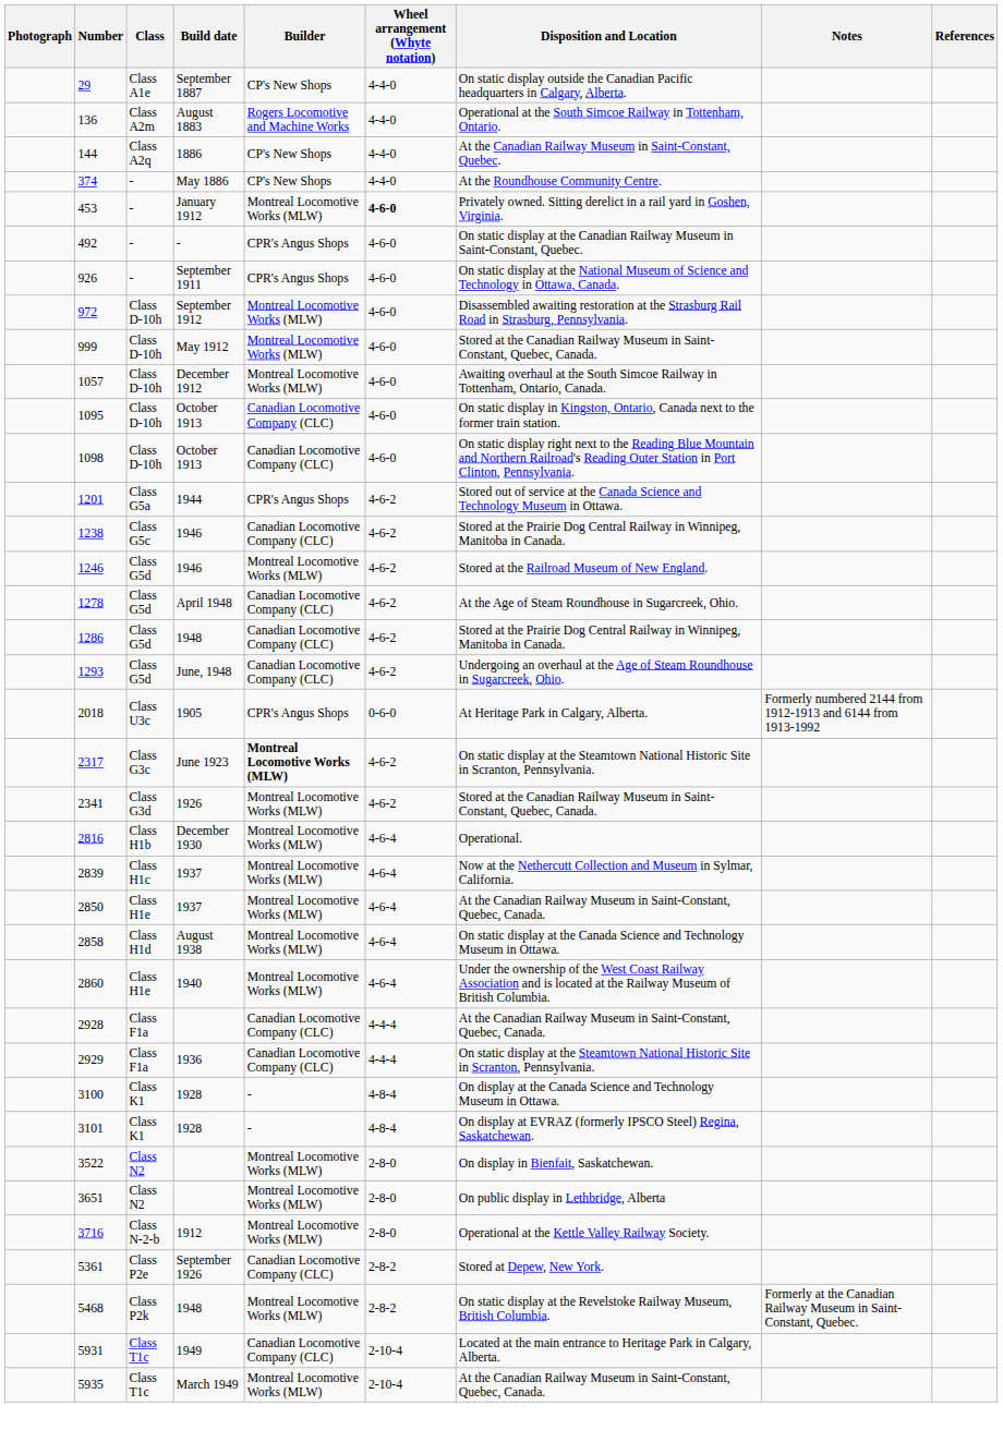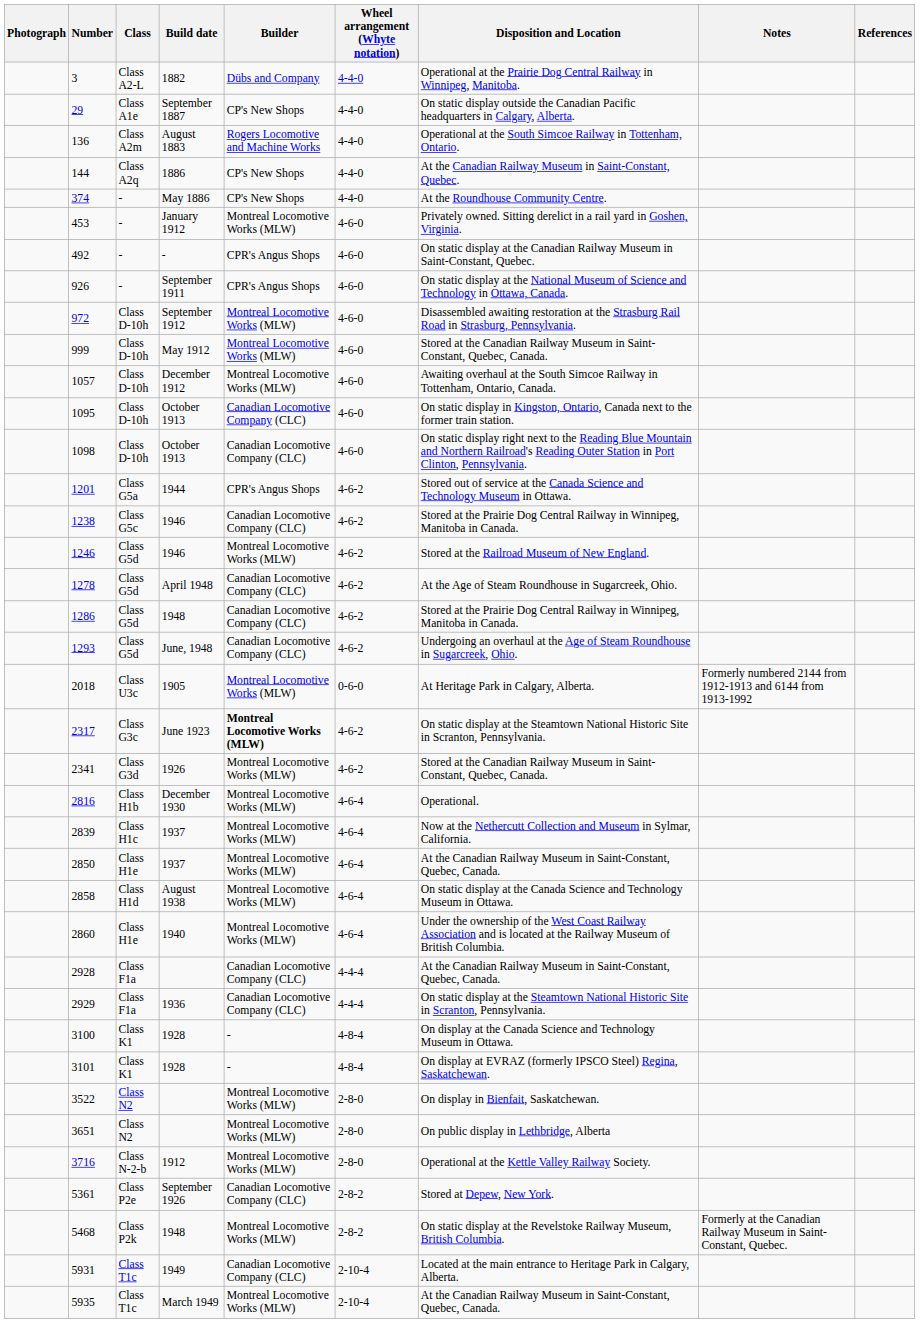 <table class="wikitable">
 <tr>
 <th>Photograph</th>
 <th><strong>Number</strong></th>
 <th>Class</th>
 <th>Build date</th>
 <th>Builder</th>
 <th><strong>Wheel arrangement</strong><br>(<a href='#'>Whyte notation</a>)</th>
 <th>Disposition and Location</th>
 <th>Notes</th>
 <th>References</th>
+</tr>
+<tr>
+<td></td>
+<td>3</td>
+<td>Class A2-L</td>
+<td>1882</td>
+<td><a href='#'>Dübs and Company</a></td>
+<td><a href='#'>4-4-0</a></td>
+<td>Operational at the <a href='#'>Prairie Dog Central Railway</a> in <a href='#'>Winnipeg</a>, <a href='#'>Manitoba</a>.</td>
+<td></td>
+<td></td>
 </tr>
 <tr>
 <td></td>
 <td><a href='#'>29</a></td>
 <td>Class A1e</td>
 <td>September 1887</td>
 <td>CP's New Shops</td>
 <td>4-4-0</td>
 <td>On static display outside the Canadian Pacific headquarters in <a href='#'>Calgary</a>, <a href='#'>Alberta</a>.</td>
 <td></td>
 <td></td>
 </tr>
 <tr>
 <td></td>
 <td>136</td>
 <td>Class A2m</td>
 <td>August 1883</td>
 <td><a href='#'>Rogers Locomotive and Machine Works</a></td>
 <td>4-4-0</td>
 <td>Operational at the <a href='#'>South Simcoe Railway</a> in <a href='#'>Tottenham, Ontario</a>.</td>
 <td></td>
 <td></td>
 </tr>
 <tr>
 <td></td>
 <td>144</td>
 <td>Class A2q</td>
 <td>1886</td>
 <td>CP's New Shops</td>
 <td>4-4-0</td>
 <td>At the <a href='#'>Canadian Railway Museum</a> in <a href='#'>Saint-Constant, Quebec</a>.</td>
 <td></td>
 <td></td>
 </tr>
 <tr>
 <td></td>
 <td><a href='#'>374</a></td>
 <td>-</td>
 <td>May 1886</td>
 <td>CP's New Shops</td>
 <td>4-4-0</td>
 <td>At the <a href='#'>Roundhouse Community Centre</a>.</td>
 <td></td>
 <td></td>
 </tr>
 <tr>
 <td></td>
 <td>453</td>
 <td>-</td>
 <td>January 1912</td>
 <td>Montreal Locomotive Works (MLW)</td>
-<td><strong>4-6-0</strong></td>
+<td>4-6-0</td>
 <td>Privately owned. Sitting derelict in a rail yard in <a href='#'>Goshen, Virginia</a>.</td>
 <td></td>
 <td></td>
 </tr>
 <tr>
 <td></td>
 <td>492</td>
 <td>-</td>
 <td>-</td>
 <td>CPR's Angus Shops</td>
 <td>4-6-0</td>
 <td>On static display at the Canadian Railway Museum in Saint-Constant, Quebec.</td>
 <td></td>
 <td></td>
 </tr>
 <tr>
 <td></td>
 <td>926</td>
 <td>-</td>
 <td>September 1911</td>
 <td>CPR's Angus Shops</td>
 <td>4-6-0</td>
 <td>On static display at the <a href='#'>National Museum of Science and Technology</a> in <a href='#'>Ottawa, Canada</a>.</td>
 <td></td>
 <td></td>
 </tr>
 <tr>
 <td></td>
 <td><a href='#'>972</a></td>
 <td>Class D-10h</td>
 <td>September 1912</td>
 <td><a href='#'>Montreal Locomotive Works</a> (MLW)</td>
 <td>4-6-0</td>
 <td>Disassembled awaiting restoration at the <a href='#'>Strasburg Rail Road</a> in <a href='#'>Strasburg, Pennsylvania</a>.</td>
 <td></td>
 <td></td>
 </tr>
 <tr>
 <td></td>
 <td>999</td>
 <td>Class D-10h</td>
 <td>May 1912</td>
 <td><a href='#'>Montreal Locomotive Works</a> (MLW)</td>
 <td>4-6-0</td>
 <td>Stored at the Canadian Railway Museum in Saint-Constant, Quebec, Canada.</td>
 <td></td>
 <td></td>
 </tr>
 <tr>
 <td></td>
 <td>1057</td>
 <td>Class D-10h</td>
 <td>December 1912</td>
 <td>Montreal Locomotive Works (MLW)</td>
 <td>4-6-0</td>
 <td>Awaiting overhaul at the South Simcoe Railway in Tottenham, Ontario, Canada.</td>
 <td></td>
 <td></td>
 </tr>
 <tr>
 <td></td>
 <td>1095</td>
 <td>Class D-10h</td>
 <td>October 1913</td>
 <td><a href='#'>Canadian Locomotive Company</a> (CLC)</td>
 <td>4-6-0</td>
 <td>On static display in <a href='#'>Kingston, Ontario</a>, Canada next to the former train station.</td>
 <td></td>
 <td></td>
 </tr>
 <tr>
 <td></td>
 <td>1098</td>
 <td>Class D-10h</td>
 <td>October 1913</td>
 <td>Canadian Locomotive Company (CLC)</td>
 <td>4-6-0</td>
 <td>On static display right next to the <a href='#'>Reading Blue Mountain and Northern Railroad</a>'s <a href='#'>Reading Outer Station</a> in <a href='#'>Port Clinton</a>, <a href='#'>Pennsylvania</a>.</td>
 <td></td>
 <td></td>
 </tr>
 <tr>
 <td></td>
 <td><a href='#'>1201</a></td>
 <td>Class G5a</td>
 <td>1944</td>
 <td>CPR's Angus Shops</td>
 <td>4-6-2</td>
 <td>Stored out of service at the <a href='#'>Canada Science and Technology Museum</a> in Ottawa.</td>
 <td></td>
 <td></td>
 </tr>
 <tr>
 <td></td>
 <td><a href='#'>1238</a></td>
 <td>Class G5c</td>
 <td>1946</td>
 <td>Canadian Locomotive Company (CLC)</td>
 <td>4-6-2</td>
 <td>Stored at the Prairie Dog Central Railway in Winnipeg, Manitoba in Canada.</td>
 <td></td>
 <td></td>
 </tr>
 <tr>
 <td></td>
 <td><a href='#'>1246</a></td>
 <td>Class G5d</td>
 <td>1946</td>
 <td>Montreal Locomotive Works (MLW)</td>
 <td>4-6-2</td>
 <td>Stored at the <a href='#'>Railroad Museum of New England</a>.</td>
 <td></td>
 <td></td>
 </tr>
 <tr>
 <td></td>
 <td><a href='#'>1278</a></td>
 <td>Class G5d</td>
 <td>April 1948</td>
 <td>Canadian Locomotive Company (CLC)</td>
 <td>4-6-2</td>
 <td>At the Age of Steam Roundhouse in Sugarcreek, Ohio.</td>
 <td></td>
 <td></td>
 </tr>
 <tr>
 <td></td>
 <td><a href='#'>1286</a></td>
 <td>Class G5d</td>
 <td>1948</td>
 <td>Canadian Locomotive Company (CLC)</td>
 <td>4-6-2</td>
 <td>Stored at the Prairie Dog Central Railway in Winnipeg, Manitoba in Canada.</td>
 <td></td>
 <td></td>
 </tr>
 <tr>
 <td></td>
 <td><a href='#'>1293</a></td>
 <td>Class G5d</td>
 <td>June, 1948</td>
 <td>Canadian Locomotive Company (CLC)</td>
 <td>4-6-2</td>
 <td>Undergoing an overhaul at the <a href='#'>Age of Steam Roundhouse</a> in <a href='#'>Sugarcreek</a>, <a href='#'>Ohio</a>.</td>
 <td></td>
 <td></td>
 </tr>
 <tr>
 <td></td>
 <td>2018</td>
 <td>Class U3c</td>
 <td>1905</td>
-<td>CPR's Angus Shops</td>
+<td><a href='#'>Montreal Locomotive Works</a> (MLW)</td>
 <td>0-6-0</td>
 <td>At Heritage Park in Calgary, Alberta.</td>
 <td>Formerly numbered 2144 from 1912-1913 and 6144 from 1913-1992</td>
 <td></td>
 </tr>
 <tr>
 <td></td>
 <td><a href='#'>2317</a></td>
 <td>Class G3c</td>
 <td>June 1923</td>
 <td><strong>Montreal Locomotive Works (MLW)</strong></td>
 <td>4-6-2</td>
 <td>On static display at the Steamtown National Historic Site in Scranton, Pennsylvania.</td>
 <td></td>
 <td></td>
 </tr>
 <tr>
 <td></td>
 <td>2341</td>
 <td>Class G3d</td>
 <td>1926</td>
 <td>Montreal Locomotive Works (MLW)</td>
 <td>4-6-2</td>
 <td>Stored at the Canadian Railway Museum in Saint-Constant, Quebec, Canada.</td>
 <td></td>
 <td></td>
 </tr>
 <tr>
 <td></td>
 <td><a href='#'>2816</a></td>
 <td>Class H1b</td>
 <td>December 1930</td>
 <td>Montreal Locomotive Works (MLW)</td>
 <td>4-6-4</td>
 <td>Operational.</td>
 <td></td>
 <td></td>
 </tr>
 <tr>
 <td></td>
 <td>2839</td>
 <td>Class H1c</td>
 <td>1937</td>
 <td>Montreal Locomotive Works (MLW)</td>
 <td>4-6-4</td>
 <td>Now at the <a href='#'>Nethercutt Collection and Museum</a> in Sylmar, California.</td>
 <td></td>
 <td></td>
 </tr>
 <tr>
 <td></td>
 <td>2850</td>
 <td>Class H1e</td>
 <td>1937</td>
 <td>Montreal Locomotive Works (MLW)</td>
 <td>4-6-4</td>
 <td>At the Canadian Railway Museum in Saint-Constant, Quebec, Canada.</td>
 <td></td>
 <td></td>
 </tr>
 <tr>
 <td></td>
 <td>2858</td>
 <td>Class H1d</td>
 <td>August 1938</td>
 <td>Montreal Locomotive Works (MLW)</td>
 <td>4-6-4</td>
 <td>On static display at the Canada Science and Technology Museum in Ottawa.</td>
 <td></td>
 <td></td>
 </tr>
 <tr>
 <td></td>
 <td>2860</td>
 <td>Class H1e</td>
 <td>1940</td>
 <td>Montreal Locomotive Works (MLW)</td>
 <td>4-6-4</td>
 <td>Under the ownership of the <a href='#'>West Coast Railway Association</a> and is located at the Railway Museum of British Columbia.</td>
 <td></td>
 <td></td>
 </tr>
 <tr>
 <td></td>
 <td>2928</td>
 <td>Class F1a</td>
 <td></td>
 <td>Canadian Locomotive Company (CLC)</td>
 <td>4-4-4</td>
 <td>At the Canadian Railway Museum in Saint-Constant, Quebec, Canada.</td>
 <td></td>
 <td></td>
 </tr>
 <tr>
 <td></td>
 <td>2929</td>
 <td>Class F1a</td>
 <td>1936</td>
 <td>Canadian Locomotive Company (CLC)</td>
 <td>4-4-4</td>
 <td>On static display at the <a href='#'>Steamtown National Historic Site</a> in <a href='#'>Scranton</a>, Pennsylvania.</td>
 <td></td>
 <td></td>
 </tr>
 <tr>
 <td></td>
 <td>3100</td>
 <td>Class K1</td>
 <td>1928</td>
 <td>-</td>
 <td>4-8-4</td>
 <td>On display at the Canada Science and Technology Museum in Ottawa.</td>
 <td></td>
 <td></td>
 </tr>
 <tr>
 <td></td>
 <td>3101</td>
 <td>Class K1</td>
 <td>1928</td>
 <td>-</td>
 <td>4-8-4</td>
 <td>On display at EVRAZ (formerly IPSCO Steel) <a href='#'>Regina</a>, <a href='#'>Saskatchewan</a>.</td>
 <td></td>
 <td></td>
 </tr>
 <tr>
 <td></td>
 <td>3522</td>
 <td><a href='#'>Class N2</a></td>
 <td></td>
 <td>Montreal Locomotive Works (MLW)</td>
 <td>2-8-0</td>
 <td>On display in <a href='#'>Bienfait</a>, Saskatchewan.</td>
 <td></td>
 <td></td>
 </tr>
 <tr>
 <td></td>
 <td>3651</td>
 <td>Class N2</td>
 <td></td>
 <td>Montreal Locomotive Works (MLW)</td>
 <td>2-8-0</td>
 <td>On public display in <a href='#'>Lethbridge</a>, Alberta</td>
 <td></td>
 <td></td>
 </tr>
 <tr>
 <td></td>
 <td><a href='#'>3716</a></td>
 <td>Class N-2-b</td>
 <td>1912</td>
 <td>Montreal Locomotive Works (MLW)</td>
 <td>2-8-0</td>
 <td>Operational at the <a href='#'>Kettle Valley Railway</a> Society.</td>
 <td></td>
 <td></td>
 </tr>
 <tr>
 <td></td>
 <td>5361</td>
 <td>Class P2e</td>
 <td>September 1926</td>
 <td>Canadian Locomotive Company (CLC)</td>
 <td>2-8-2</td>
 <td>Stored at <a href='#'>Depew</a>, <a href='#'>New York</a>.</td>
 <td></td>
 <td></td>
 </tr>
 <tr>
 <td></td>
 <td>5468</td>
 <td>Class P2k</td>
 <td>1948</td>
 <td>Montreal Locomotive Works (MLW)</td>
 <td>2-8-2</td>
 <td>On static display at the Revelstoke Railway Museum, <a href='#'>British Columbia</a>.</td>
 <td>Formerly at the Canadian Railway Museum in Saint-Constant, Quebec.</td>
 <td></td>
 </tr>
 <tr>
 <td></td>
 <td>5931</td>
 <td><a href='#'>Class T1c</a></td>
 <td>1949</td>
 <td>Canadian Locomotive Company (CLC)</td>
 <td>2-10-4</td>
 <td>Located at the main entrance to Heritage Park in Calgary, Alberta.</td>
 <td></td>
 <td></td>
 </tr>
 <tr>
 <td></td>
 <td>5935</td>
 <td>Class T1c</td>
 <td>March 1949</td>
 <td>Montreal Locomotive Works (MLW)</td>
 <td>2-10-4</td>
 <td>At the Canadian Railway Museum in Saint-Constant, Quebec, Canada.</td>
 <td></td>
 <td></td>
 </tr>
 </table>
